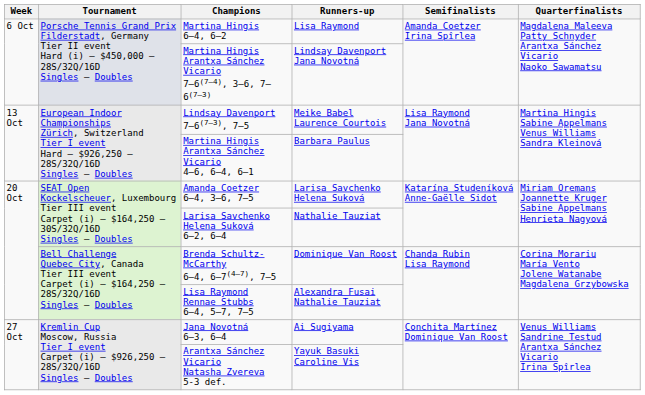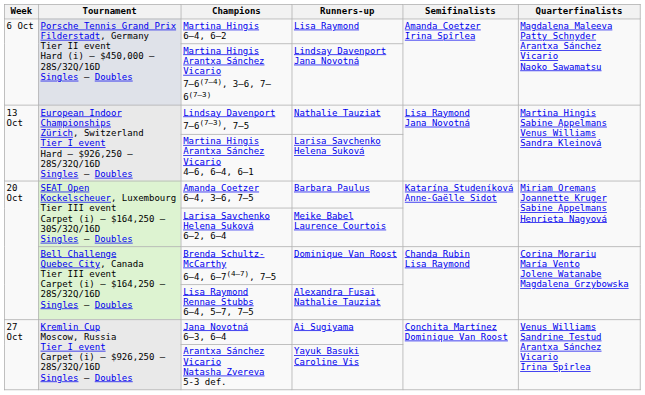 <table class=wikitable style=font-size:95%>
 <tr>
 <th style="width:48px;">Week</th>
 <th style="width:248px;">Tournament</th>
 <th style="width:200px;">Champions</th>
 <th style="width:200px;">Runners-up</th>
 <th style="width:190px;">Semifinalists</th>
 <th style="width:190px;">Quarterfinalists</th>
 </tr>
 <tr valign=top>
 <td rowspan=2>6 Oct</td>
 <td rowspan=2 bgcolor=#dfe2e9><a href='#'>Porsche Tennis Grand Prix</a><br> <a href='#'>Filderstadt</a>, Germany <br> Tier II event <br> Hard (i) – $450,000 – 28S/32Q/16D<br> <a href='#'>Singles</a> – <a href='#'>Doubles</a></td>
 <td> <a href='#'>Martina Hingis</a><br>6–4, 6–2</td>
 <td> <a href='#'>Lisa Raymond</a></td>
 <td rowspan=2>  <a href='#'>Amanda Coetzer</a><br> <a href='#'>Irina Spîrlea</a></td>
 <td rowspan=2> <a href='#'>Magdalena Maleeva</a><br> <a href='#'>Patty Schnyder</a><br> <a href='#'>Arantxa Sánchez Vicario</a><br> <a href='#'>Naoko Sawamatsu</a></td>
 </tr>
 <tr valign=top>
 <td> <a href='#'>Martina Hingis</a> <br>  <a href='#'>Arantxa Sánchez Vicario</a> <br> 7–6<sup>(7–4)</sup>, 3–6, 7–6<sup>(7–3)</sup></td>
 <td> <a href='#'>Lindsay Davenport</a> <br>  <a href='#'>Jana Novotná</a></td>
 </tr>
 <tr valign=top>
 <td rowspan=2>13 Oct</td>
 <td rowspan=2 bgcolor=#E9E9E9><a href='#'>European Indoor Championships</a><br> <a href='#'>Zürich</a>, Switzerland <br> <a href='#'>Tier I event</a> <br> Hard – $926,250 – 28S/32Q/16D<br> <a href='#'>Singles</a> – <a href='#'>Doubles</a></td>
 <td> <a href='#'>Lindsay Davenport</a><br>7–6<sup>(7–3)</sup>, 7–5</td>
-<td> <a href='#'>Meike Babel</a> <br>  <a href='#'>Laurence Courtois</a></td>
+<td> <a href='#'>Nathalie Tauziat</a></td>
 <td rowspan=2>  <a href='#'>Lisa Raymond</a><br> <a href='#'>Jana Novotná</a></td>
 <td rowspan=2> <a href='#'>Martina Hingis</a><br> <a href='#'>Sabine Appelmans</a><br> <a href='#'>Venus Williams</a><br> <a href='#'>Sandra Kleinová</a></td>
 </tr>
 <tr valign=top>
 <td> <a href='#'>Martina Hingis</a> <br>  <a href='#'>Arantxa Sánchez Vicario</a> <br> 4–6, 6–4, 6–1</td>
-<td> <a href='#'>Barbara Paulus</a></td>
+<td> <a href='#'>Larisa Savchenko</a> <br>  <a href='#'>Helena Suková</a></td>
 </tr>
 <tr valign=top>
 <td rowspan=4>20 Oct</td>
 <td rowspan=2 bgcolor=#DDF3D1><a href='#'>SEAT Open</a><br> <a href='#'>Kockelscheuer</a>, Luxembourg <br> Tier III event <br> Carpet (i) – $164,250 – 30S/32Q/16D<br> <a href='#'>Singles</a> – <a href='#'>Doubles</a></td>
 <td> <a href='#'>Amanda Coetzer</a><br>6–4, 3–6, 7–5</td>
-<td> <a href='#'>Larisa Savchenko</a> <br>  <a href='#'>Helena Suková</a></td>
+<td> <a href='#'>Barbara Paulus</a></td>
 <td rowspan=2>  <a href='#'>Katarína Studeníková</a><br> <a href='#'>Anne-Gaëlle Sidot</a></td>
 <td rowspan=2> <a href='#'>Miriam Oremans</a><br> <a href='#'>Joannette Kruger</a><br> <a href='#'>Sabine Appelmans</a><br> <a href='#'>Henrieta Nagyová</a></td>
 </tr>
 <tr valign=top>
 <td> <a href='#'>Larisa Savchenko</a> <br>  <a href='#'>Helena Suková</a> <br> 6–2, 6–4</td>
-<td> <a href='#'>Nathalie Tauziat</a></td>
+<td> <a href='#'>Meike Babel</a> <br>  <a href='#'>Laurence Courtois</a></td>
 </tr>
 <tr valign=top>
 <td rowspan=2 bgcolor=#DDF3D1><a href='#'>Bell Challenge</a><br> <a href='#'>Quebec City</a>, Canada <br> Tier III event <br> Carpet (i) – $164,250 – 28S/32Q/16D<br> <a href='#'>Singles</a> – <a href='#'>Doubles</a></td>
 <td> <a href='#'>Brenda Schultz-McCarthy</a><br>6–4, 6–7<sup>(4–7)</sup>, 7–5</td>
 <td> <a href='#'>Dominique Van Roost</a></td>
 <td rowspan=2>  <a href='#'>Chanda Rubin</a><br> <a href='#'>Lisa Raymond</a></td>
 <td rowspan=2> <a href='#'>Corina Morariu</a><br> <a href='#'>María Vento</a><br> <a href='#'>Jolene Watanabe</a><br> <a href='#'>Magdalena Grzybowska</a></td>
 </tr>
 <tr valign=top>
 <td> <a href='#'>Lisa Raymond</a> <br>  <a href='#'>Rennae Stubbs</a> <br> 6–4, 5–7, 7–5</td>
 <td> <a href='#'>Alexandra Fusai</a> <br>  <a href='#'>Nathalie Tauziat</a></td>
 </tr>
 <tr valign=top>
 <td rowspan=2>27 Oct</td>
 <td rowspan=2 bgcolor=#E9E9E9><a href='#'>Kremlin Cup</a><br> Moscow, Russia <br> <a href='#'>Tier I event</a> <br> Carpet (i) – $926,250 – 28S/32Q/16D<br> <a href='#'>Singles</a> – <a href='#'>Doubles</a></td>
 <td> <a href='#'>Jana Novotná</a><br>6–3, 6–4</td>
 <td> <a href='#'>Ai Sugiyama</a></td>
 <td rowspan=2>  <a href='#'>Conchita Martínez</a><br> <a href='#'>Dominique Van Roost</a></td>
 <td rowspan=2> <a href='#'>Venus Williams</a><br> <a href='#'>Sandrine Testud</a><br> <a href='#'>Arantxa Sánchez Vicario</a><br> <a href='#'>Irina Spîrlea</a></td>
 </tr>
 <tr valign=top>
 <td> <a href='#'>Arantxa Sánchez Vicario</a> <br>  <a href='#'>Natasha Zvereva</a> <br> 5-3 def.</td>
 <td> <a href='#'>Yayuk Basuki</a> <br>  <a href='#'>Caroline Vis</a></td>
 </tr>
 </table>
